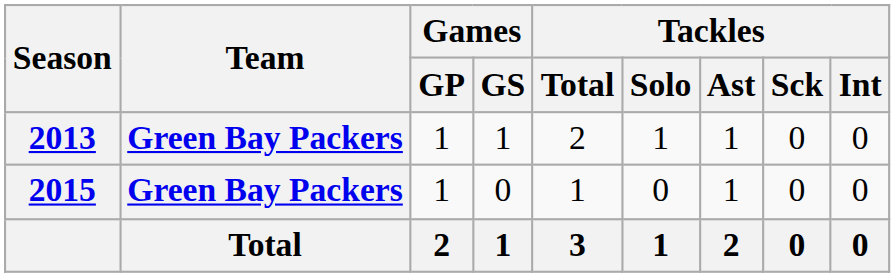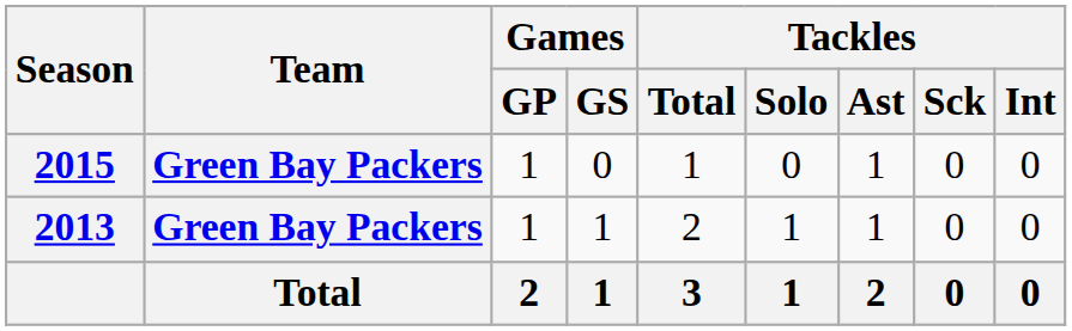 <table class=wikitable style="text-align:center;">
 <tr>
 <th rowspan=2>Season</th>
 <th rowspan=2>Team</th>
 <th colspan=2>Games</th>
 <th colspan=5>Tackles</th>
 </tr>
 <tr>
 <th>GP</th>
 <th>GS</th>
 <th>Total</th>
 <th>Solo</th>
 <th>Ast</th>
 <th>Sck</th>
 <th>Int</th>
 </tr>
 <tr>
+<th><a href='#'>2015</a></th>
+<th><a href='#'>Green Bay Packers</a></th>
+<td>1</td>
+<td>0</td>
+<td>1</td>
+<td>0</td>
+<td>1</td>
+<td>0</td>
+<td>0</td>
+</tr>
+<tr>
 <th><a href='#'>2013</a></th>
 <th><a href='#'>Green Bay Packers</a></th>
 <td>1</td>
 <td>1</td>
 <td>2</td>
 <td>1</td>
-<td>1</td>
-<td>0</td>
-<td>0</td>
-</tr>
-<tr>
-<th><a href='#'>2015</a></th>
-<th><a href='#'>Green Bay Packers</a></th>
-<td>1</td>
-<td>0</td>
-<td>1</td>
-<td>0</td>
 <td>1</td>
 <td>0</td>
 <td>0</td>
 </tr>
 <tr>
 <th></th>
 <th>Total</th>
 <th>2</th>
 <th>1</th>
 <th>3</th>
 <th>1</th>
 <th>2</th>
 <th>0</th>
 <th>0</th>
 </tr>
 </table>
